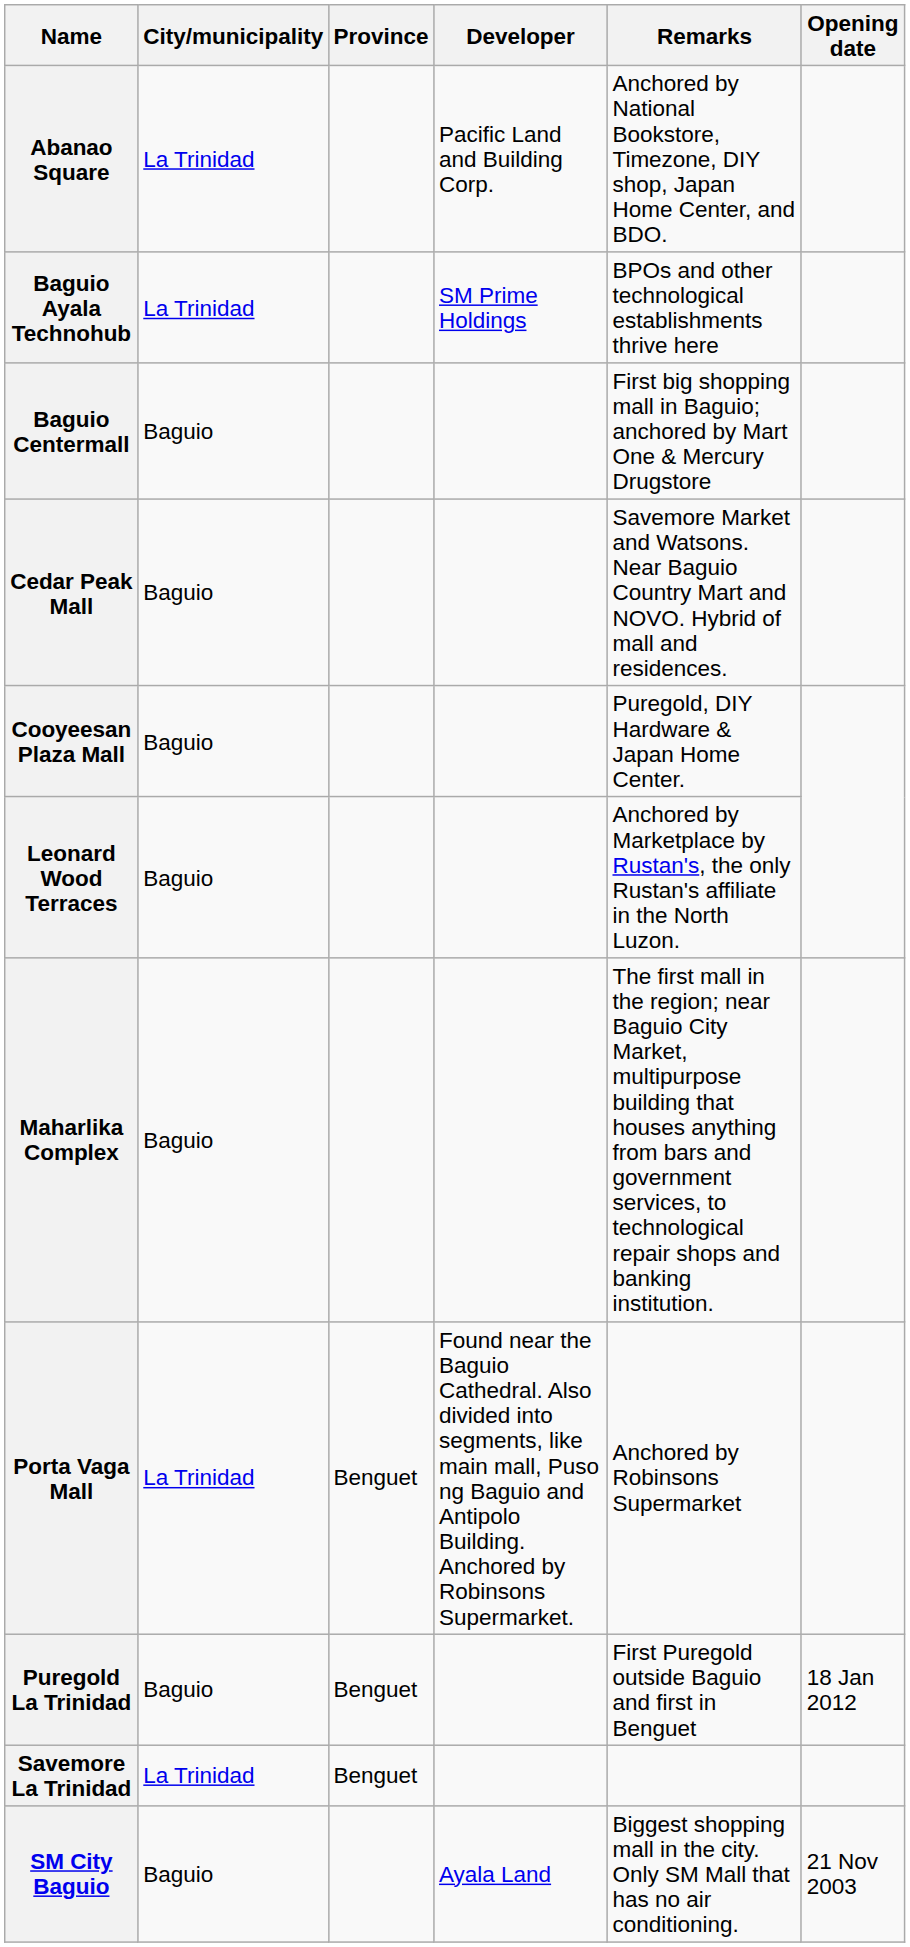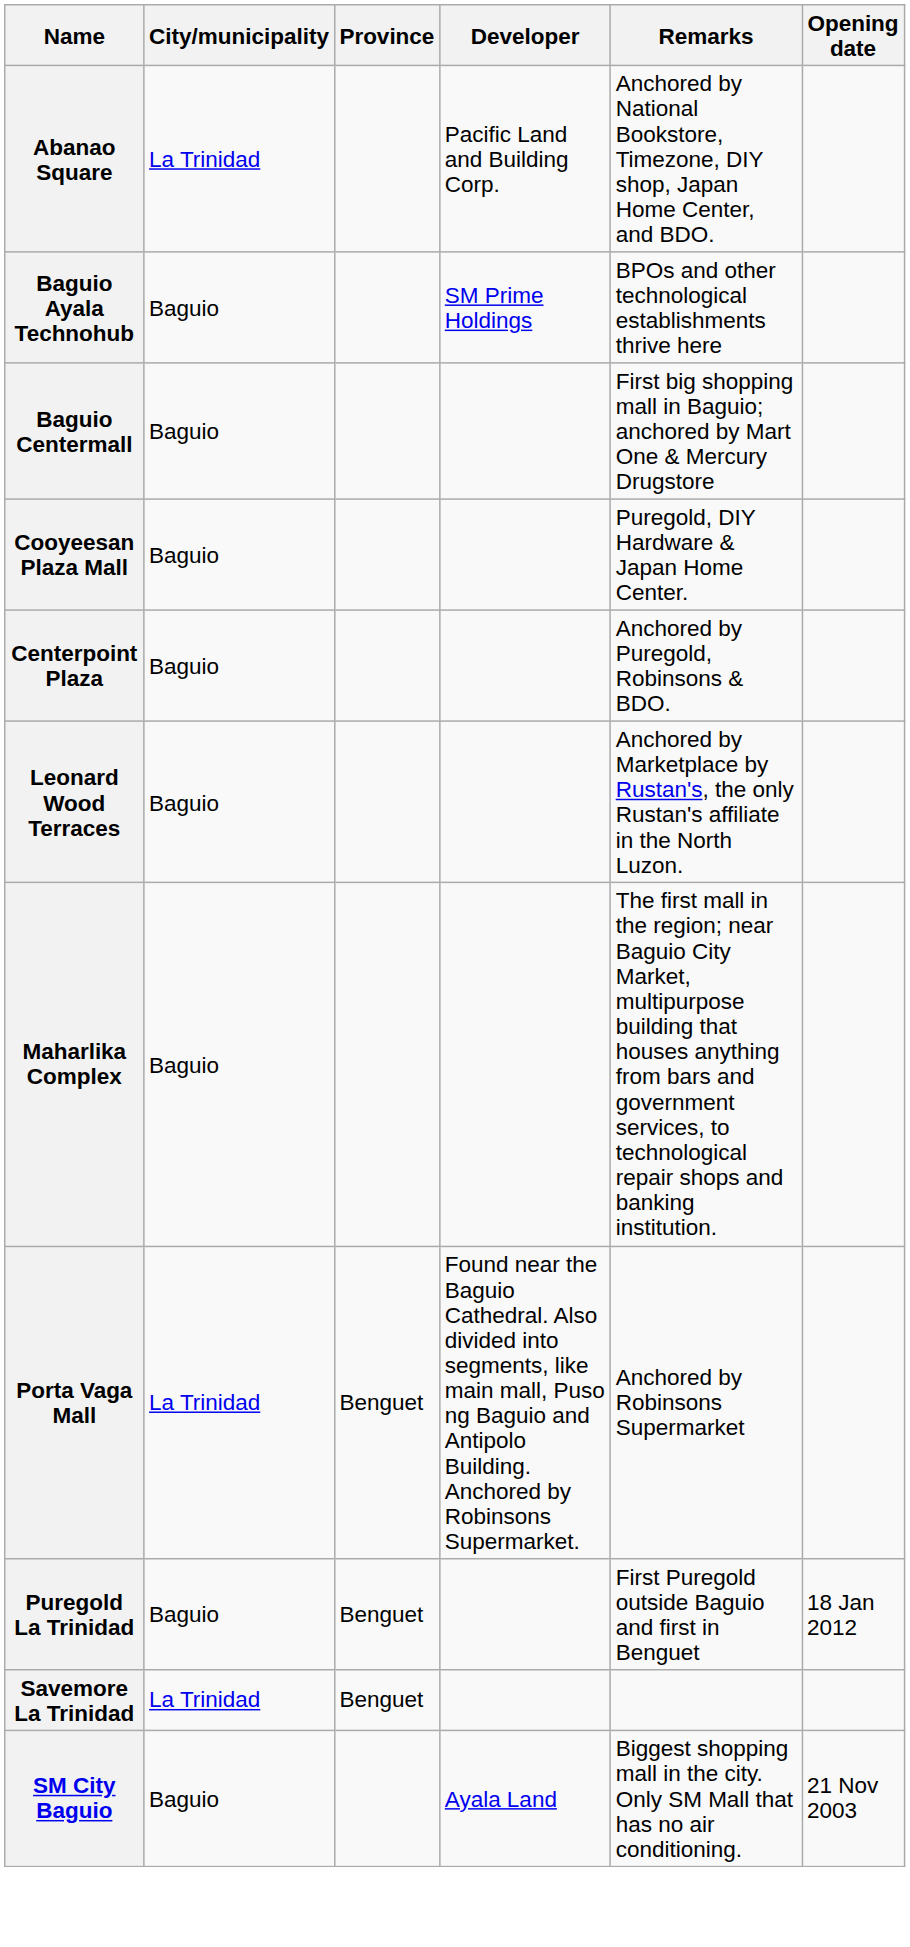 <table class="wikitable sortable plainrowheaders" style="font-size:95%;">
 <tr>
 <th scope="col">Name</th>
 <th scope="col">City/municipality</th>
 <th scope="col">Province</th>
 <th scope="col">Developer</th>
 <th scope="col" class="unsortable">Remarks</th>
 <th scope="col">Opening date</th>
 </tr>
 <tr>
 <th scope="row">Abanao Square</th>
 <td><a href='#'>La Trinidad</a></td>
 <td></td>
 <td>Pacific Land and Building Corp.</td>
 <td>Anchored by National Bookstore, Timezone, DIY shop, Japan Home Center, and BDO.</td>
 <td></td>
 </tr>
 <tr>
 <th scope="row">Baguio Ayala Technohub</th>
-<td><a href='#'>La Trinidad</a></td>
+<td>Baguio</td>
 <td></td>
 <td><a href='#'>SM Prime Holdings</a></td>
 <td>BPOs and other technological establishments thrive here</td>
 </tr>
 <tr>
 <th scope="row">Baguio Centermall</th>
 <td>Baguio</td>
 <td></td>
 <td></td>
 <td>First big shopping mall in Baguio; anchored by Mart One & Mercury Drugstore</td>
 <td></td>
 </tr>
 <tr>
-<th scope="row">Cedar Peak Mall</th>
-<td>Baguio</td>
-<td></td>
-<td></td>
-<td>Savemore Market and Watsons. Near Baguio Country Mart and NOVO. Hybrid of mall and residences.</td>
-<td></td>
-</tr>
-<tr>
 <th scope="row">Cooyeesan Plaza Mall</th>
 <td>Baguio</td>
 <td></td>
 <td></td>
 <td>Puregold, DIY Hardware & Japan Home Center.</td>
+</tr>
+<tr>
+<th scope="row">Centerpoint Plaza</th>
+<td>Baguio</td>
+<td></td>
+<td></td>
+<td>Anchored by Puregold, Robinsons & BDO.</td>
+<td></td>
 </tr>
 <tr>
 <th scope="row">Leonard Wood Terraces</th>
 <td>Baguio</td>
 <td></td>
 <td></td>
 <td>Anchored by Marketplace by <a href='#'>Rustan's</a>, the only Rustan's affiliate in the North Luzon.</td>
 </tr>
 <tr>
 <th scope="row">Maharlika Complex</th>
 <td>Baguio</td>
 <td></td>
 <td></td>
 <td>The first mall in the region; near Baguio City Market, multipurpose building that houses anything from bars and government services, to technological repair shops and banking institution.</td>
 <td></td>
 </tr>
 <tr>
 <th scope="row">Porta Vaga Mall</th>
 <td><a href='#'>La Trinidad</a></td>
 <td>Benguet</td>
 <td>Found near the Baguio Cathedral. Also divided into segments, like main mall, Puso ng Baguio and Antipolo Building. Anchored by Robinsons Supermarket.</td>
 <td>Anchored by Robinsons Supermarket</td>
 <td></td>
 </tr>
 <tr>
 <th scope="row">Puregold La Trinidad</th>
 <td>Baguio</td>
 <td>Benguet</td>
 <td></td>
 <td>First Puregold outside Baguio and first in Benguet</td>
 <td>18 Jan 2012</td>
 </tr>
 <tr>
 <th scope="row">Savemore La Trinidad</th>
 <td><a href='#'>La Trinidad</a></td>
 <td>Benguet</td>
 <td></td>
 <td></td>
 <td></td>
 </tr>
 <tr>
 <th scope="row"><a href='#'>SM City Baguio</a></th>
 <td>Baguio</td>
 <td></td>
 <td><a href='#'>Ayala Land</a></td>
 <td>Biggest shopping mall in the city. Only SM Mall that has no air conditioning.</td>
 <td>21 Nov 2003</td>
 </tr>
 </table>
